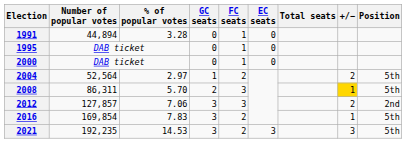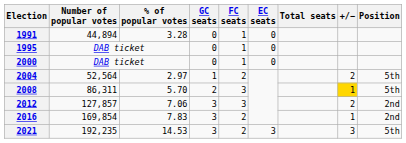 <table class="wikitable" style="text-align: right;">
 <tr align=center>
 <th><strong>Election</strong></th>
 <th>Number of<br>popular votes</th>
 <th>% of<br>popular votes</th>
 <th><a href='#'>GC</a><br>seats</th>
 <th><a href='#'>FC</a><br>seats</th>
 <th><a href='#'>EC</a><br>seats</th>
 <th>Total seats</th>
 <th>+/−</th>
 <th>Position</th>
 </tr>
 <tr>
 <th><a href='#'>1991</a></th>
 <td>44,894</td>
 <td>3.28</td>
 <td>0</td>
 <td>1</td>
 <td>0</td>
 <td></td>
 <td></td>
 <td></td>
 </tr>
 <tr>
 <th><a href='#'>1995</a></th>
 <td colspan=2 align=center><em><a href='#'>DAB</a> ticket</em></td>
 <td>0</td>
 <td>1</td>
 <td>0</td>
 <td></td>
 <td></td>
 <td></td>
 </tr>
 <tr>
 <th><a href='#'>2000</a></th>
 <td colspan=2 align=center><em><a href='#'>DAB</a> ticket</em></td>
 <td>0</td>
 <td>1</td>
 <td>0</td>
 <td></td>
 <td></td>
 <td></td>
 </tr>
 <tr>
 <th><a href='#'>2004</a></th>
 <td>52,564</td>
 <td>2.97</td>
 <td>1</td>
 <td>2</td>
 <td rowspan=4></td>
 <td></td>
 <td> 2</td>
 <td>5th</td>
 </tr>
 <tr>
 <th><a href='#'>2008</a></th>
 <td> 86,311</td>
 <td> 5.70</td>
 <td>2</td>
 <td>3</td>
 <td></td>
 <td style="background: gold;"> 1</td>
 <td> 5th</td>
 </tr>
 <tr>
 <th><a href='#'>2012</a></th>
 <td> 127,857</td>
 <td> 7.06</td>
 <td>3</td>
 <td>3</td>
 <td></td>
 <td> 2</td>
 <td> 2nd</td>
 </tr>
 <tr>
 <th><a href='#'>2016</a></th>
 <td> 169,854</td>
 <td> 7.83</td>
 <td>3</td>
 <td>2</td>
 <td></td>
 <td> 1</td>
-<td> 5th</td>
+<td> 2nd</td>
 </tr>
 <tr>
 <th><a href='#'>2021</a></th>
 <td> 192,235</td>
 <td> 14.53</td>
 <td>3</td>
 <td>2</td>
 <td>3</td>
 <td></td>
 <td> 3</td>
 <td> 5th</td>
 </tr>
 </table>
